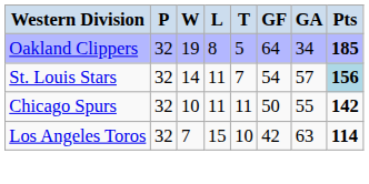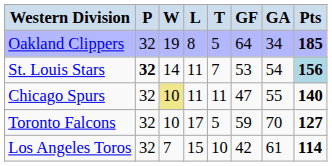 <table class="wikitable">
 <tr>
 <th style="background:#CCDDEE;">Western Division</th>
 <th style="background:#CCDDEE;">P</th>
 <th style="background:#CCDDEE;">W</th>
 <th style="background:#CCDDEE;">L</th>
 <th style="background:#CCDDEE;">T</th>
 <th style="background:#CCDDEE;">GF</th>
 <th style="background:#CCDDEE;">GA</th>
 <th style="background:#CCDDEE;">Pts</th>
 </tr>
 <tr align="left" bgcolor=#B3B7FF>
 <td><a href='#'>Oakland Clippers</a></td>
 <td>32</td>
 <td>19</td>
 <td>8</td>
 <td>5</td>
 <td>64</td>
 <td>34</td>
 <td><strong>185</strong></td>
 </tr>
 <tr align="left">
 <td><a href='#'>St. Louis Stars</a></td>
-<td>32</td>
+<td><strong>32</strong></td>
 <td>14</td>
 <td>11</td>
 <td>7</td>
+<td>53</td>
 <td>54</td>
-<td>57</td>
 <td style="background: lightblue;"><strong>156</strong></td>
 </tr>
 <tr align="left">
 <td><a href='#'>Chicago Spurs</a></td>
 <td>32</td>
-<td>10</td>
+<td style="background: khaki;">10</td>
 <td>11</td>
 <td>11</td>
-<td>50</td>
+<td>47</td>
 <td>55</td>
-<td><strong>142</strong></td>
+<td><strong>140</strong></td>
+</tr>
+<tr align="left">
+<td><a href='#'>Toronto Falcons</a></td>
+<td>32</td>
+<td>10</td>
+<td>17</td>
+<td>5</td>
+<td>59</td>
+<td>70</td>
+<td><strong>127</strong></td>
 </tr>
 <tr align="left">
 <td><a href='#'>Los Angeles Toros</a></td>
 <td>32</td>
 <td>7</td>
 <td>15</td>
 <td>10</td>
 <td>42</td>
-<td>63</td>
+<td>61</td>
 <td><strong>114</strong></td>
 </tr>
 </table>
